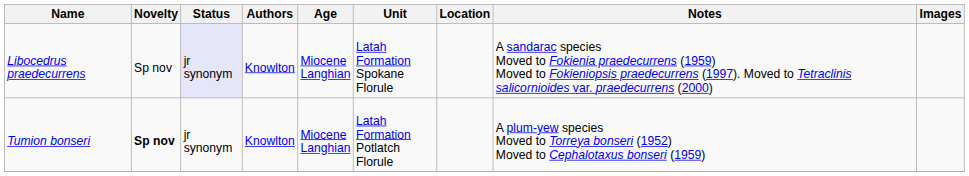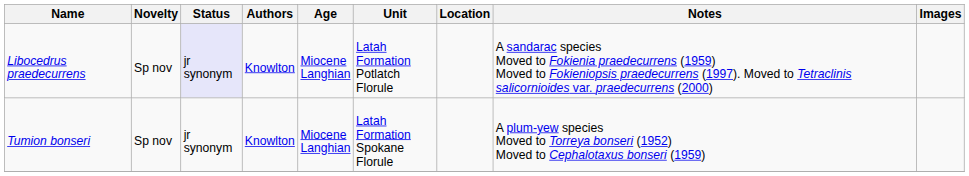 <table class="wikitable sortable" align="center" width="100%">
 <tr>
 <th>Name</th>
 <th>Novelty</th>
 <th>Status</th>
 <th>Authors</th>
 <th>Age</th>
 <th>Unit</th>
 <th>Location</th>
 <th>Notes</th>
 <th>Images</th>
 </tr>
 <tr>
 <td><br><em><a href='#'>Libocedrus praedecurrens</a></em></td>
 <td><br>Sp nov</td>
 <td style="background: lavender;"><br>jr synonym</td>
 <td><br><a href='#'>Knowlton</a></td>
 <td><br><a href='#'>Miocene</a><br><a href='#'>Langhian</a></td>
-<td><br><a href='#'>Latah Formation</a><br>Spokane Florule</td>
+<td><br><a href='#'>Latah Formation</a><br>Potlatch Florule</td>
 <td><br><br></td>
 <td><br>A <a href='#'>sandarac</a> species<br> Moved to <em><a href='#'>Fokienia praedecurrens</a></em> (<a href='#'>1959</a>)<br>Moved to <em><a href='#'>Fokieniopsis praedecurrens</a></em> (<a href='#'>1997</a>). Moved to <a href='#'><em>Tetraclinis salicornioides</em> var. <em>praedecurrens</em></a> (<a href='#'>2000</a>)</td>
 <td><br></td>
 </tr>
 <tr>
 <td><br><em><a href='#'>Tumion bonseri</a></em></td>
-<td><strong><br>Sp nov</strong></td>
+<td><br>Sp nov</td>
 <td><br>jr synonym</td>
 <td><br><a href='#'>Knowlton</a></td>
 <td><br><a href='#'>Miocene</a><br><a href='#'>Langhian</a></td>
-<td><br><a href='#'>Latah Formation</a><br>Potlatch Florule</td>
+<td><br><a href='#'>Latah Formation</a><br>Spokane Florule</td>
 <td><br><br></td>
 <td><br>A <a href='#'>plum-yew</a> species<br> Moved to <em><a href='#'>Torreya bonseri</a></em> (<a href='#'>1952</a>)<br>Moved to <em><a href='#'>Cephalotaxus bonseri</a></em> (<a href='#'>1959</a>)</td>
 <td><br></td>
 </tr>
 <tr>
 </tr>
 </table>
